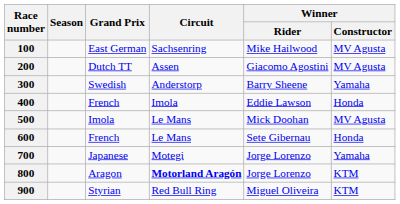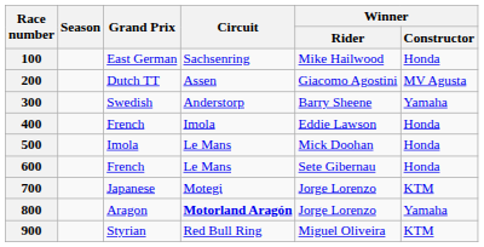 <table class="wikitable sortable">
 <tr>
 <th rowspan="2">Race<br>number</th>
 <th rowspan="2">Season</th>
 <th rowspan="2">Grand Prix</th>
 <th rowspan="2">Circuit</th>
 <th colspan="2">Winner</th>
 </tr>
 <tr>
 <th scope="col">Rider</th>
 <th scope="col">Constructor</th>
 </tr>
 <tr>
 <th>100</th>
 <td align="center"></td>
 <td> <a href='#'>East German</a></td>
 <td><a href='#'>Sachsenring</a></td>
 <td> <a href='#'>Mike Hailwood</a></td>
-<td> <a href='#'>MV Agusta</a></td>
+<td> <a href='#'>Honda</a></td>
 </tr>
 <tr>
 <th>200</th>
 <td align="center"></td>
 <td> <a href='#'>Dutch TT</a></td>
 <td><a href='#'>Assen</a></td>
 <td> <a href='#'>Giacomo Agostini</a></td>
 <td> <a href='#'>MV Agusta</a></td>
 </tr>
 <tr>
 <th>300</th>
 <td align="center"></td>
 <td> <a href='#'>Swedish</a></td>
 <td><a href='#'>Anderstorp</a></td>
 <td> <a href='#'>Barry Sheene</a></td>
 <td> <a href='#'>Yamaha</a></td>
 </tr>
 <tr>
 <th>400</th>
 <td align="center"></td>
 <td> <a href='#'>French</a></td>
 <td><a href='#'>Imola</a></td>
 <td> <a href='#'>Eddie Lawson</a></td>
 <td> <a href='#'>Honda</a></td>
 </tr>
 <tr>
 <th>500</th>
 <td align="center"></td>
 <td> <a href='#'>Imola</a></td>
 <td><a href='#'>Le Mans</a></td>
 <td> <a href='#'>Mick Doohan</a></td>
-<td> <a href='#'>MV Agusta</a></td>
+<td> <a href='#'>Honda</a></td>
 </tr>
 <tr>
 <th>600</th>
 <td align="center"></td>
 <td> <a href='#'>French</a></td>
 <td><a href='#'>Le Mans</a></td>
 <td> <a href='#'>Sete Gibernau</a></td>
 <td> <a href='#'>Honda</a></td>
 </tr>
 <tr>
 <th>700</th>
 <td align="center"></td>
 <td> <a href='#'>Japanese</a></td>
 <td><a href='#'>Motegi</a></td>
 <td> <a href='#'>Jorge Lorenzo</a></td>
-<td> <a href='#'>Yamaha</a></td>
+<td> <a href='#'>KTM</a></td>
 </tr>
 <tr>
 <th>800</th>
 <td align="center"></td>
 <td> <a href='#'>Aragon</a></td>
 <td><strong><a href='#'>Motorland Aragón</a></strong></td>
 <td> <a href='#'>Jorge Lorenzo</a></td>
-<td> <a href='#'>KTM</a></td>
+<td> <a href='#'>Yamaha</a></td>
 </tr>
 <tr>
 <th>900</th>
 <td align="center"></td>
 <td> <a href='#'>Styrian</a></td>
 <td><a href='#'>Red Bull Ring</a></td>
 <td> <a href='#'>Miguel Oliveira</a></td>
 <td> <a href='#'>KTM</a></td>
 </tr>
 </table>
